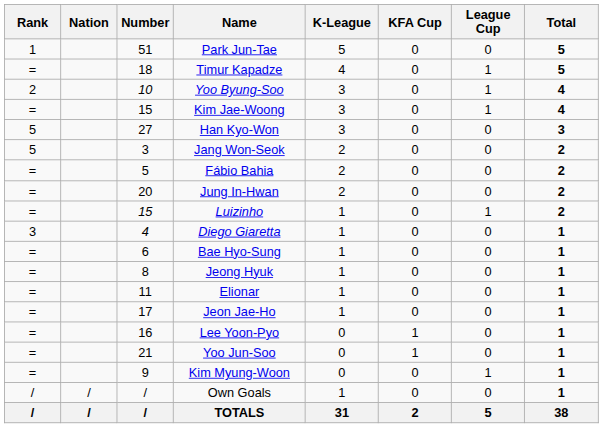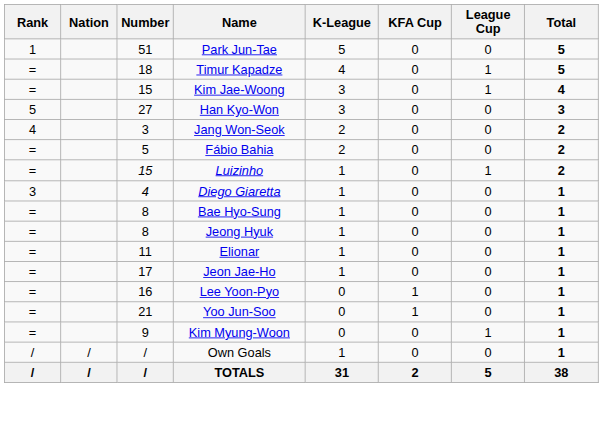 <table class="wikitable" style="font-size: 95%; text-align: center;">
 <tr>
 <th width=60>Rank</th>
 <th width=60>Nation</th>
 <th width=60>Number</th>
 <th width=150>Name</th>
 <th width=80>K-League</th>
 <th width=80>KFA Cup</th>
 <th width=80>League Cup</th>
 <th width=80>Total</th>
 </tr>
 <tr>
 <td>1</td>
 <td></td>
 <td>51</td>
 <td><a href='#'>Park Jun-Tae</a></td>
 <td>5</td>
 <td>0</td>
 <td>0</td>
 <td><strong>5</strong></td>
 </tr>
 <tr>
 <td>=</td>
 <td></td>
 <td>18</td>
 <td><a href='#'>Timur Kapadze</a></td>
 <td>4</td>
 <td>0</td>
 <td>1</td>
 <td><strong>5</strong></td>
 </tr>
 <tr>
-<td>2</td>
-<td></td>
-<td><em>10</em></td>
-<td><em><a href='#'>Yoo Byung-Soo</a></em></td>
-<td>3</td>
-<td>0</td>
-<td>1</td>
-<td><strong>4</strong></td>
-</tr>
-<tr>
 <td>=</td>
 <td></td>
 <td>15</td>
 <td><a href='#'>Kim Jae-Woong</a></td>
 <td>3</td>
 <td>0</td>
 <td>1</td>
 <td><strong>4</strong></td>
 </tr>
 <tr>
 <td>5</td>
 <td></td>
 <td>27</td>
 <td><a href='#'>Han Kyo-Won</a></td>
 <td>3</td>
 <td>0</td>
 <td>0</td>
 <td><strong>3</strong></td>
 </tr>
 <tr>
-<td>5</td>
+<td>4</td>
 <td></td>
 <td>3</td>
 <td><a href='#'>Jang Won-Seok</a></td>
 <td>2</td>
 <td>0</td>
 <td>0</td>
 <td><strong>2</strong></td>
 </tr>
 <tr>
 <td>=</td>
 <td></td>
 <td>5</td>
 <td><a href='#'>Fábio Bahia</a></td>
-<td>2</td>
-<td>0</td>
-<td>0</td>
-<td><strong>2</strong></td>
-</tr>
-<tr>
-<td>=</td>
-<td></td>
-<td>20</td>
-<td><a href='#'>Jung In-Hwan</a></td>
 <td>2</td>
 <td>0</td>
 <td>0</td>
 <td><strong>2</strong></td>
 </tr>
 <tr>
 <td>=</td>
 <td></td>
 <td><em>15</em></td>
 <td><em><a href='#'>Luizinho</a></em></td>
 <td>1</td>
 <td>0</td>
 <td>1</td>
 <td><strong>2</strong></td>
 </tr>
 <tr>
 <td>3</td>
 <td></td>
 <td><em>4</em></td>
 <td><em><a href='#'>Diego Giaretta</a></em></td>
 <td>1</td>
 <td>0</td>
 <td>0</td>
 <td><strong>1</strong></td>
 </tr>
 <tr>
 <td>=</td>
 <td></td>
-<td>6</td>
+<td>8</td>
 <td><a href='#'>Bae Hyo-Sung</a></td>
 <td>1</td>
 <td>0</td>
 <td>0</td>
 <td><strong>1</strong></td>
 </tr>
 <tr>
 <td>=</td>
 <td></td>
 <td>8</td>
 <td><a href='#'>Jeong Hyuk</a></td>
 <td>1</td>
 <td>0</td>
 <td>0</td>
 <td><strong>1</strong></td>
 </tr>
 <tr>
 <td>=</td>
 <td></td>
 <td>11</td>
 <td><a href='#'>Elionar</a></td>
 <td>1</td>
 <td>0</td>
 <td>0</td>
 <td><strong>1</strong></td>
 </tr>
 <tr>
 <td>=</td>
 <td></td>
 <td>17</td>
 <td><a href='#'>Jeon Jae-Ho</a></td>
 <td>1</td>
 <td>0</td>
 <td>0</td>
 <td><strong>1</strong></td>
 </tr>
 <tr>
 <td>=</td>
 <td></td>
 <td>16</td>
 <td><a href='#'>Lee Yoon-Pyo</a></td>
 <td>0</td>
 <td>1</td>
 <td>0</td>
 <td><strong>1</strong></td>
 </tr>
 <tr>
 <td>=</td>
 <td></td>
 <td>21</td>
 <td><a href='#'>Yoo Jun-Soo</a></td>
 <td>0</td>
 <td>1</td>
 <td>0</td>
 <td><strong>1</strong></td>
 </tr>
 <tr>
 <td>=</td>
 <td></td>
 <td>9</td>
 <td><a href='#'>Kim Myung-Woon</a></td>
 <td>0</td>
 <td>0</td>
 <td>1</td>
 <td><strong>1</strong></td>
 </tr>
 <tr>
 <td>/</td>
 <td>/</td>
 <td>/</td>
 <td>Own Goals</td>
 <td>1</td>
 <td>0</td>
 <td>0</td>
 <td><strong>1</strong></td>
 </tr>
 <tr>
 <th>/</th>
 <th>/</th>
 <th>/</th>
 <th>TOTALS</th>
 <th>31</th>
 <th>2</th>
 <th>5</th>
 <th>38</th>
 </tr>
 </table>
